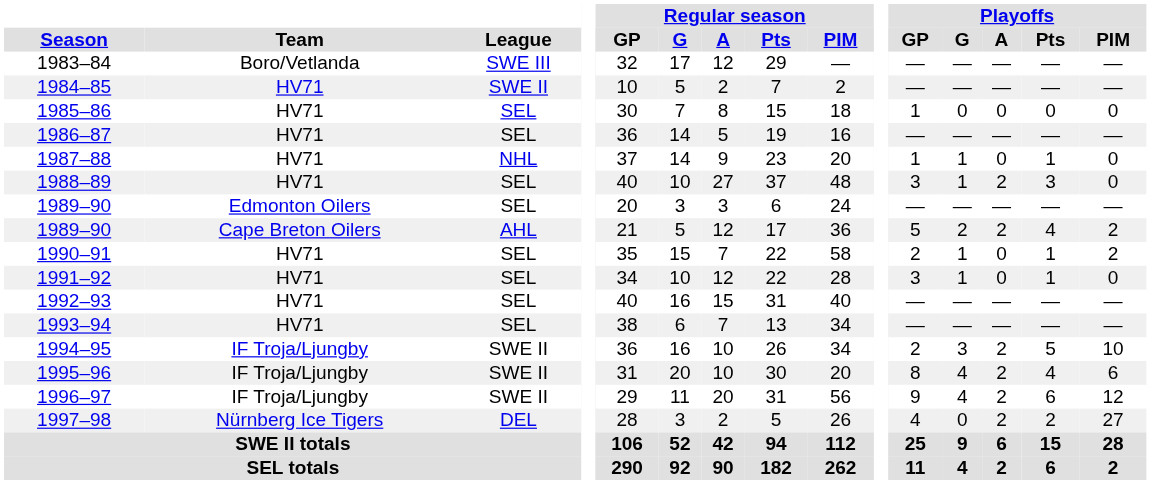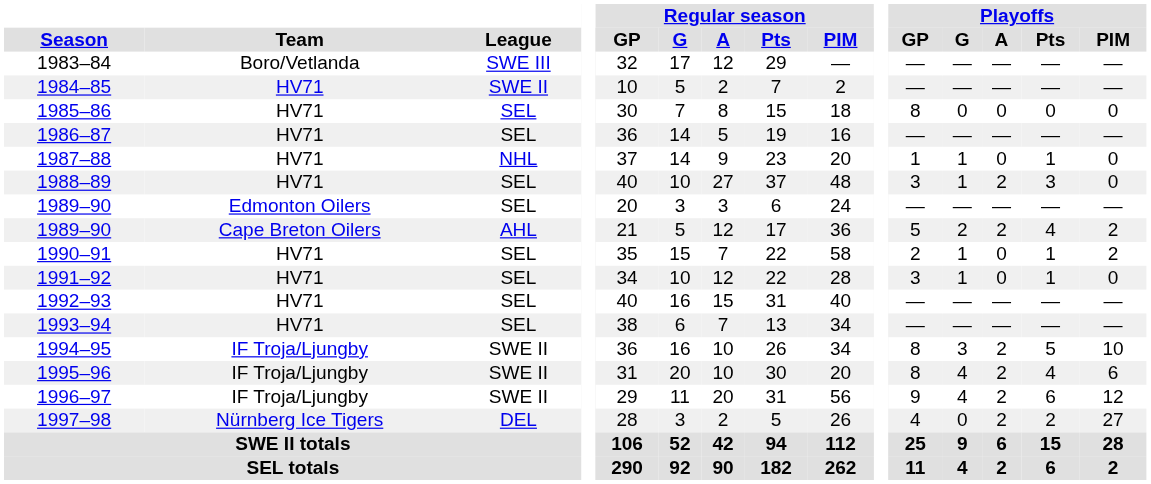 <table border="0" cellpadding="1" cellspacing="0" style="text-align:center; width:60em">
 <tr bgcolor="#e0e0e0">
 <th colspan="3" bgcolor="#ffffff"> </th>
 <th rowspan="99" bgcolor="#ffffff"> </th>
 <th colspan="5"><a href='#'>Regular season</a></th>
 <th rowspan="99" bgcolor="#ffffff"> </th>
 <th colspan="5"><a href='#'>Playoffs</a></th>
 </tr>
 <tr bgcolor="#e0e0e0">
 <th><a href='#'>Season</a></th>
 <th>Team</th>
 <th>League</th>
 <th>GP</th>
 <th><a href='#'>G</a></th>
 <th><a href='#'>A</a></th>
 <th><a href='#'>Pts</a></th>
 <th><a href='#'>PIM</a></th>
 <th>GP</th>
 <th>G</th>
 <th>A</th>
 <th>Pts</th>
 <th>PIM</th>
 </tr>
 <tr>
 <td>1983–84</td>
 <td>Boro/Vetlanda</td>
 <td><a href='#'>SWE III</a></td>
 <td>32</td>
 <td>17</td>
 <td>12</td>
 <td>29</td>
 <td>—</td>
 <td>—</td>
 <td>—</td>
 <td>—</td>
 <td>—</td>
 <td>—</td>
 </tr>
 <tr bgcolor="#f0f0f0">
 <td><a href='#'>1984–85</a></td>
 <td><a href='#'>HV71</a></td>
 <td><a href='#'>SWE II</a></td>
 <td>10</td>
 <td>5</td>
 <td>2</td>
 <td>7</td>
 <td>2</td>
 <td>—</td>
 <td>—</td>
 <td>—</td>
 <td>—</td>
 <td>—</td>
 </tr>
 <tr>
 <td><a href='#'>1985–86</a></td>
 <td>HV71</td>
 <td><a href='#'>SEL</a></td>
 <td>30</td>
 <td>7</td>
 <td>8</td>
 <td>15</td>
 <td>18</td>
-<td>1</td>
+<td>8</td>
 <td>0</td>
 <td>0</td>
 <td>0</td>
 <td>0</td>
 </tr>
 <tr bgcolor="#f0f0f0">
 <td><a href='#'>1986–87</a></td>
 <td>HV71</td>
 <td>SEL</td>
 <td>36</td>
 <td>14</td>
 <td>5</td>
 <td>19</td>
 <td>16</td>
 <td>—</td>
 <td>—</td>
 <td>—</td>
 <td>—</td>
 <td>—</td>
 </tr>
 <tr>
 <td><a href='#'>1987–88</a></td>
 <td>HV71</td>
 <td><a href='#'>NHL</a></td>
 <td>37</td>
 <td>14</td>
 <td>9</td>
 <td>23</td>
 <td>20</td>
 <td>1</td>
 <td>1</td>
 <td>0</td>
 <td>1</td>
 <td>0</td>
 </tr>
 <tr bgcolor="#f0f0f0">
 <td><a href='#'>1988–89</a></td>
 <td>HV71</td>
 <td>SEL</td>
 <td>40</td>
 <td>10</td>
 <td>27</td>
 <td>37</td>
 <td>48</td>
 <td>3</td>
 <td>1</td>
 <td>2</td>
 <td>3</td>
 <td>0</td>
 </tr>
 <tr>
 <td><a href='#'>1989–90</a></td>
 <td><a href='#'>Edmonton Oilers</a></td>
 <td>SEL</td>
 <td>20</td>
 <td>3</td>
 <td>3</td>
 <td>6</td>
 <td>24</td>
 <td>—</td>
 <td>—</td>
 <td>—</td>
 <td>—</td>
 <td>—</td>
 </tr>
 <tr bgcolor="#f0f0f0">
 <td><a href='#'>1989–90</a></td>
 <td><a href='#'>Cape Breton Oilers</a></td>
 <td><a href='#'>AHL</a></td>
 <td>21</td>
 <td>5</td>
 <td>12</td>
 <td>17</td>
 <td>36</td>
 <td>5</td>
 <td>2</td>
 <td>2</td>
 <td>4</td>
 <td>2</td>
 </tr>
 <tr>
 <td><a href='#'>1990–91</a></td>
 <td>HV71</td>
 <td>SEL</td>
 <td>35</td>
 <td>15</td>
 <td>7</td>
 <td>22</td>
 <td>58</td>
 <td>2</td>
 <td>1</td>
 <td>0</td>
 <td>1</td>
 <td>2</td>
 </tr>
 <tr bgcolor="#f0f0f0">
 <td><a href='#'>1991–92</a></td>
 <td>HV71</td>
 <td>SEL</td>
 <td>34</td>
 <td>10</td>
 <td>12</td>
 <td>22</td>
 <td>28</td>
 <td>3</td>
 <td>1</td>
 <td>0</td>
 <td>1</td>
 <td>0</td>
 </tr>
 <tr>
 <td><a href='#'>1992–93</a></td>
 <td>HV71</td>
 <td>SEL</td>
 <td>40</td>
 <td>16</td>
 <td>15</td>
 <td>31</td>
 <td>40</td>
 <td>—</td>
 <td>—</td>
 <td>—</td>
 <td>—</td>
 <td>—</td>
 </tr>
 <tr bgcolor="#f0f0f0">
 <td><a href='#'>1993–94</a></td>
 <td>HV71</td>
 <td>SEL</td>
 <td>38</td>
 <td>6</td>
 <td>7</td>
 <td>13</td>
 <td>34</td>
 <td>—</td>
 <td>—</td>
 <td>—</td>
 <td>—</td>
 <td>—</td>
 </tr>
 <tr>
 <td><a href='#'>1994–95</a></td>
 <td><a href='#'>IF Troja/Ljungby</a></td>
 <td>SWE II</td>
 <td>36</td>
 <td>16</td>
 <td>10</td>
 <td>26</td>
 <td>34</td>
-<td>2</td>
+<td>8</td>
 <td>3</td>
 <td>2</td>
 <td>5</td>
 <td>10</td>
 </tr>
 <tr bgcolor="#f0f0f0">
 <td><a href='#'>1995–96</a></td>
 <td>IF Troja/Ljungby</td>
 <td>SWE II</td>
 <td>31</td>
 <td>20</td>
 <td>10</td>
 <td>30</td>
 <td>20</td>
 <td>8</td>
 <td>4</td>
 <td>2</td>
 <td>4</td>
 <td>6</td>
 </tr>
 <tr>
 <td><a href='#'>1996–97</a></td>
 <td>IF Troja/Ljungby</td>
 <td>SWE II</td>
 <td>29</td>
 <td>11</td>
 <td>20</td>
 <td>31</td>
 <td>56</td>
 <td>9</td>
 <td>4</td>
 <td>2</td>
 <td>6</td>
 <td>12</td>
 </tr>
 <tr bgcolor="#f0f0f0">
 <td><a href='#'>1997–98</a></td>
 <td><a href='#'>Nürnberg Ice Tigers</a></td>
 <td><a href='#'>DEL</a></td>
 <td>28</td>
 <td>3</td>
 <td>2</td>
 <td>5</td>
 <td>26</td>
 <td>4</td>
 <td>0</td>
 <td>2</td>
 <td>2</td>
 <td>27</td>
 </tr>
 <tr bgcolor="#e0e0e0">
 <th colspan="3">SWE II totals</th>
 <th>106</th>
 <th>52</th>
 <th>42</th>
 <th>94</th>
 <th>112</th>
 <th>25</th>
 <th>9</th>
 <th>6</th>
 <th>15</th>
 <th>28</th>
 </tr>
 <tr bgcolor="#e0e0e0">
 <th colspan="3">SEL totals</th>
 <th>290</th>
 <th>92</th>
 <th>90</th>
 <th>182</th>
 <th>262</th>
 <th>11</th>
 <th>4</th>
 <th>2</th>
 <th>6</th>
 <th>2</th>
 </tr>
 </table>
